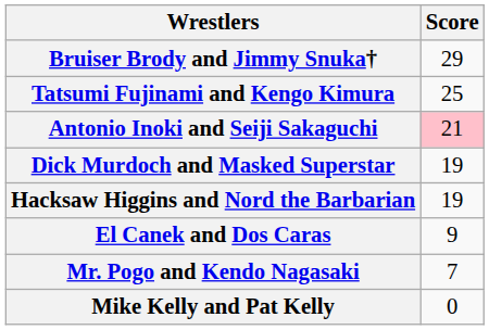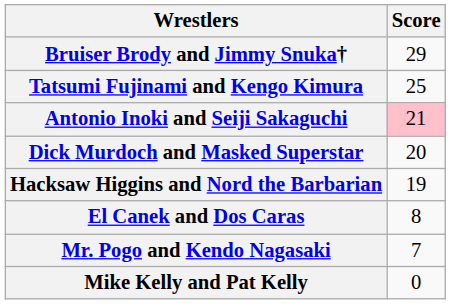 <table class="wikitable" style="margin: 1em auto 1em auto;text-align:center">
 <tr>
 <th>Wrestlers</th>
 <th>Score</th>
 </tr>
 <tr>
 <th><a href='#'>Bruiser Brody</a> and <a href='#'>Jimmy Snuka</a>†</th>
 <td>29</td>
 </tr>
 <tr>
 <th><a href='#'>Tatsumi Fujinami</a> and <a href='#'>Kengo Kimura</a></th>
 <td>25</td>
 </tr>
 <tr>
 <th><a href='#'>Antonio Inoki</a> and <a href='#'>Seiji Sakaguchi</a></th>
 <td style="background: pink;">21</td>
 </tr>
 <tr>
 <th><a href='#'>Dick Murdoch</a> and <a href='#'>Masked Superstar</a></th>
-<td>19</td>
+<td>20</td>
 </tr>
 <tr>
 <th>Hacksaw Higgins and <a href='#'>Nord the Barbarian</a></th>
 <td>19</td>
 </tr>
 <tr>
 <th><a href='#'>El Canek</a> and <a href='#'>Dos Caras</a></th>
-<td>9</td>
+<td>8</td>
 </tr>
 <tr>
 <th><a href='#'>Mr. Pogo</a> and <a href='#'>Kendo Nagasaki</a></th>
 <td>7</td>
 </tr>
 <tr>
 <th>Mike Kelly and Pat Kelly</th>
 <td>0</td>
 </tr>
 </table>
